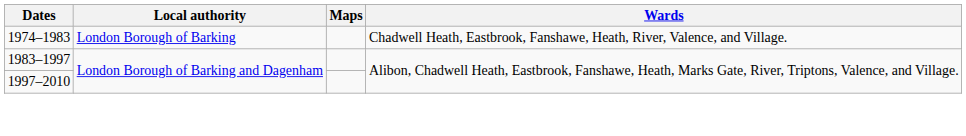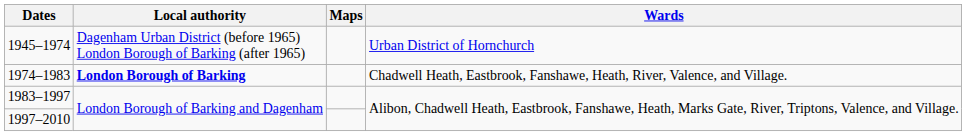 <table class=wikitable>
 <tr>
 <th>Dates</th>
 <th>Local authority</th>
 <th>Maps</th>
 <th><a href='#'>Wards</a></th>
 </tr>
 <tr>
+<td>1945–1974</td>
+<td><a href='#'>Dagenham Urban District</a> (before 1965)<br><a href='#'>London Borough of Barking</a> (after 1965)</td>
+<td></td>
+<td><a href='#'>Urban District of Hornchurch</a></td>
+</tr>
+<tr>
 <td>1974–1983</td>
-<td><a href='#'>London Borough of Barking</a></td>
+<td><strong><a href='#'>London Borough of Barking</a></strong></td>
 <td></td>
 <td>Chadwell Heath, Eastbrook, Fanshawe, Heath, River, Valence, and Village.</td>
 </tr>
 <tr>
 <td>1983–1997</td>
 <td rowspan="3"><a href='#'>London Borough of Barking and Dagenham</a></td>
 <td></td>
 <td rowspan="2">Alibon, Chadwell Heath, Eastbrook, Fanshawe, Heath, Marks Gate, River, Triptons, Valence, and Village.</td>
 </tr>
 <tr>
 <td>1997–2010</td>
 <td></td>
 </tr>
 </table>
